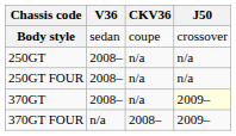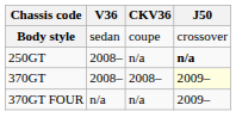 <table class="wikitable">
 <tr>
 <th>Chassis code</th>
 <th>V36</th>
 <th>CKV36</th>
 <th>J50</th>
 </tr>
 <tr>
 <th>Body style</th>
 <td>sedan</td>
 <td>coupe</td>
 <td>crossover</td>
 </tr>
 <tr>
 <td>250GT</td>
 <td>2008–</td>
 <td>n/a</td>
-<td>n/a</td>
-</tr>
-<tr>
-<td>250GT FOUR</td>
-<td>2008–</td>
-<td>n/a</td>
-<td>n/a</td>
+<td><strong>n/a</strong></td>
 </tr>
 <tr>
 <td>370GT</td>
 <td>2008–</td>
-<td>n/a</td>
+<td>2008–</td>
 <td style="background: lightyellow;">2009–</td>
 </tr>
 <tr>
 <td>370GT FOUR</td>
 <td>n/a</td>
-<td>2008–</td>
+<td>n/a</td>
 <td>2009–</td>
 </tr>
 </table>
